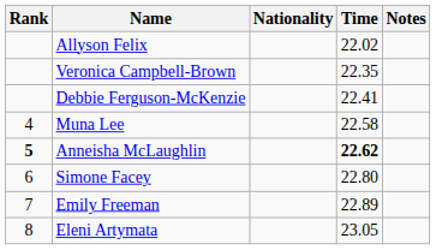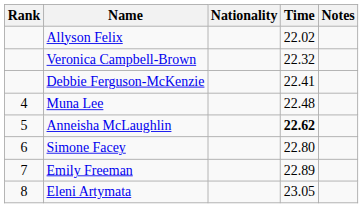 <table class="wikitable sortable" style="text-align:center">
 <tr>
 <th>Rank</th>
 <th>Name</th>
 <th>Nationality</th>
 <th>Time</th>
 <th>Notes</th>
 </tr>
 <tr>
 <td></td>
 <td align=left><a href='#'>Allyson Felix</a></td>
 <td align=left></td>
 <td>22.02</td>
 <td></td>
 </tr>
 <tr>
 <td></td>
 <td align=left><a href='#'>Veronica Campbell-Brown</a></td>
 <td align=left></td>
-<td>22.35</td>
+<td>22.32</td>
 <td></td>
 </tr>
 <tr>
 <td></td>
 <td align=left><a href='#'>Debbie Ferguson-McKenzie</a></td>
 <td align=left></td>
 <td>22.41</td>
 <td></td>
 </tr>
 <tr>
 <td>4</td>
 <td align=left><a href='#'>Muna Lee</a></td>
 <td align=left></td>
-<td>22.58</td>
+<td>22.48</td>
 <td></td>
 </tr>
 <tr>
-<td><strong>5</strong></td>
+<td>5</td>
 <td align=left><a href='#'>Anneisha McLaughlin</a></td>
 <td align=left></td>
 <td><strong>22.62</strong></td>
 <td></td>
 </tr>
 <tr>
 <td>6</td>
 <td align=left><a href='#'>Simone Facey</a></td>
 <td align=left></td>
 <td>22.80</td>
 <td></td>
 </tr>
 <tr>
 <td>7</td>
 <td align=left><a href='#'>Emily Freeman</a></td>
 <td align=left></td>
 <td>22.89</td>
 <td></td>
 </tr>
 <tr>
 <td>8</td>
 <td align=left><a href='#'>Eleni Artymata</a></td>
 <td align=left></td>
 <td>23.05</td>
 <td></td>
 </tr>
 </table>
